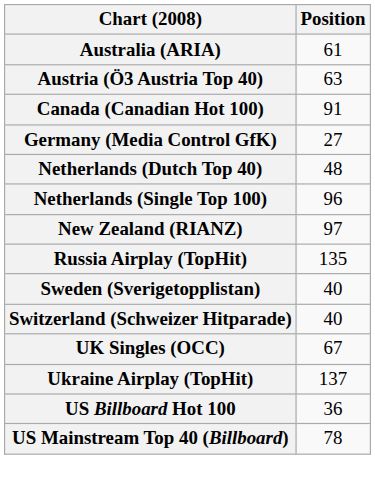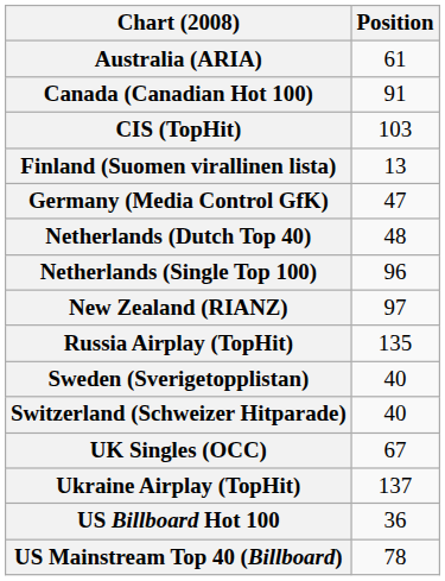 <table class="wikitable sortable plainrowheaders" style="text-align:center">
 <tr>
 <th scope="col">Chart (2008)</th>
 <th scope="col">Position</th>
 </tr>
 <tr>
 <th scope="row">Australia (ARIA)</th>
 <td>61</td>
 </tr>
 <tr>
-<th scope="row">Austria (Ö3 Austria Top 40)</th>
-<td>63</td>
-</tr>
-<tr>
 <th scope="row">Canada (Canadian Hot 100)</th>
 <td>91</td>
 </tr>
 <tr>
+<th scope="row">CIS (TopHit)</th>
+<td>103</td>
+</tr>
+<tr>
+<th scope="row">Finland (Suomen virallinen lista)</th>
+<td>13</td>
+</tr>
+<tr>
 <th scope="row">Germany (Media Control GfK)</th>
-<td>27</td>
+<td>47</td>
 </tr>
 <tr>
 <th scope="row">Netherlands (Dutch Top 40)</th>
 <td>48</td>
 </tr>
 <tr>
 <th scope="row">Netherlands (Single Top 100)</th>
 <td>96</td>
 </tr>
 <tr>
 <th scope="row">New Zealand (RIANZ)</th>
 <td>97</td>
 </tr>
 <tr>
 <th scope="row">Russia Airplay (TopHit)</th>
 <td>135</td>
 </tr>
 <tr>
 <th scope="row">Sweden (Sverigetopplistan)</th>
 <td>40</td>
 </tr>
 <tr>
 <th scope="row">Switzerland (Schweizer Hitparade)</th>
 <td>40</td>
 </tr>
 <tr>
 <th scope="row">UK Singles (OCC)</th>
 <td>67</td>
 </tr>
 <tr>
 <th scope="row">Ukraine Airplay (TopHit)</th>
 <td>137</td>
 </tr>
 <tr>
 <th scope="row">US <em>Billboard</em> Hot 100</th>
 <td>36</td>
 </tr>
 <tr>
 <th scope="row">US Mainstream Top 40 (<em>Billboard</em>)</th>
 <td>78</td>
 </tr>
 </table>
